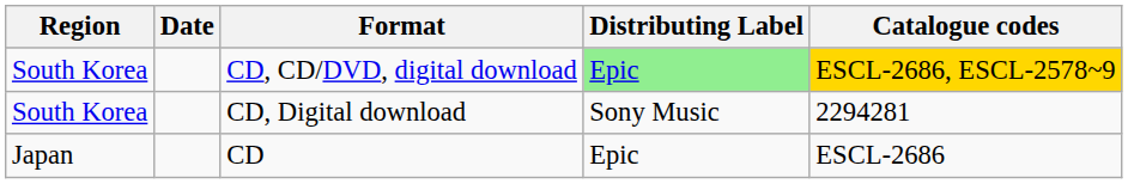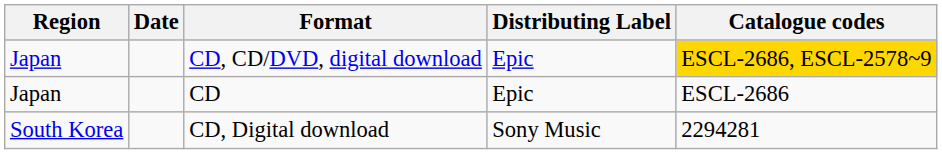 <table class="wikitable">
 <tr>
 <th>Region</th>
 <th>Date</th>
 <th>Format</th>
 <th>Distributing Label</th>
 <th>Catalogue codes</th>
 </tr>
 <tr>
-<td><a href='#'>South Korea</a></td>
+<td><a href='#'>Japan</a></td>
 <td></td>
 <td><a href='#'>CD</a>, CD/<a href='#'>DVD</a>, <a href='#'>digital download</a></td>
-<td style="background: lightgreen;"><a href='#'>Epic</a></td>
+<td><a href='#'>Epic</a></td>
 <td style="background: gold;">ESCL-2686, ESCL-2578~9</td>
+</tr>
+<tr>
+<td>Japan</td>
+<td></td>
+<td>CD</td>
+<td>Epic</td>
+<td>ESCL-2686</td>
 </tr>
 <tr>
 <td><a href='#'>South Korea</a></td>
 <td></td>
 <td>CD, Digital download</td>
 <td>Sony Music</td>
 <td>2294281</td>
 </tr>
-<tr>
-<td>Japan</td>
-<td></td>
-<td>CD</td>
-<td>Epic</td>
-<td>ESCL-2686</td>
-</tr>
 </table>
